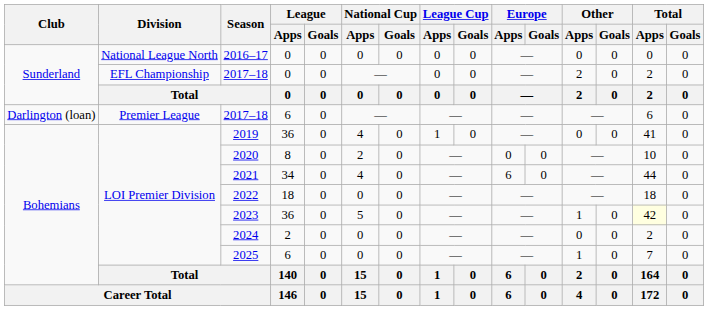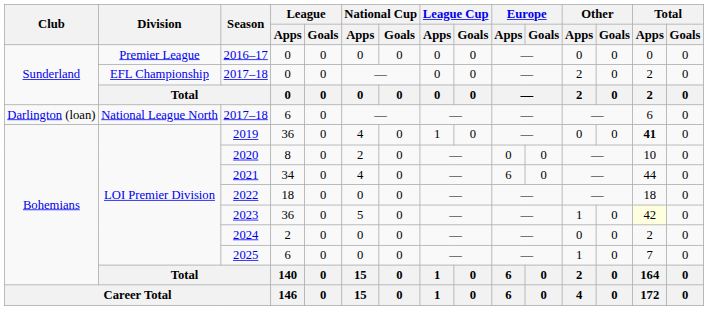 <table class="wikitable" style="text-align:center">
 <tr>
 <th rowspan="2">Club</th>
 <th rowspan="2">Division</th>
 <th rowspan="2">Season</th>
 <th colspan="2">League</th>
 <th colspan="2">National Cup</th>
 <th colspan="2"><a href='#'>League Cup</a></th>
 <th colspan="2"><a href='#'>Europe</a></th>
 <th colspan="2">Other</th>
 <th colspan="2">Total</th>
 </tr>
 <tr>
 <th>Apps</th>
 <th>Goals</th>
 <th>Apps</th>
 <th>Goals</th>
 <th>Apps</th>
 <th>Goals</th>
 <th>Apps</th>
 <th>Goals</th>
 <th>Apps</th>
 <th>Goals</th>
 <th>Apps</th>
 <th>Goals</th>
 </tr>
 <tr>
 <td rowspan="3"><a href='#'>Sunderland</a></td>
-<td><a href='#'>National League North</a></td>
+<td><a href='#'>Premier League</a></td>
 <td><a href='#'>2016–17</a></td>
 <td>0</td>
 <td>0</td>
 <td>0</td>
 <td>0</td>
 <td>0</td>
 <td>0</td>
 <td colspan="2">—</td>
 <td>0</td>
 <td>0</td>
 <td>0</td>
 <td>0</td>
 </tr>
 <tr>
 <td><a href='#'>EFL Championship</a></td>
 <td><a href='#'>2017–18</a></td>
 <td>0</td>
 <td>0</td>
 <td colspan="2">—</td>
 <td>0</td>
 <td>0</td>
 <td colspan="2">—</td>
 <td>2</td>
 <td>0</td>
 <td>2</td>
 <td>0</td>
 </tr>
 <tr>
 <th colspan="2">Total</th>
 <th>0</th>
 <th>0</th>
 <th>0</th>
 <th>0</th>
 <th>0</th>
 <th>0</th>
 <th colspan="2">—</th>
 <th>2</th>
 <th>0</th>
 <th>2</th>
 <th>0</th>
 </tr>
 <tr>
 <td><a href='#'>Darlington</a> (loan)</td>
-<td><a href='#'>Premier League</a></td>
+<td><a href='#'>National League North</a></td>
 <td><a href='#'>2017–18</a></td>
 <td>6</td>
 <td>0</td>
 <td colspan="2">—</td>
 <td colspan="2">—</td>
 <td colspan="2">—</td>
 <td colspan="2">—</td>
 <td>6</td>
 <td>0</td>
 </tr>
 <tr>
 <td rowspan="8"><a href='#'>Bohemians</a></td>
 <td rowspan="7"><a href='#'>LOI Premier Division</a></td>
 <td><a href='#'>2019</a></td>
 <td>36</td>
 <td>0</td>
 <td>4</td>
 <td>0</td>
 <td>1</td>
 <td>0</td>
 <td colspan="2">—</td>
 <td>0</td>
 <td>0</td>
-<td>41</td>
+<td><strong>41</strong></td>
 <td>0</td>
 </tr>
 <tr>
 <td><a href='#'>2020</a></td>
 <td>8</td>
 <td>0</td>
 <td>2</td>
 <td>0</td>
 <td colspan="2">—</td>
 <td>0</td>
 <td>0</td>
 <td colspan="2">—</td>
 <td>10</td>
 <td>0</td>
 </tr>
 <tr>
 <td><a href='#'>2021</a></td>
 <td>34</td>
 <td>0</td>
 <td>4</td>
 <td>0</td>
 <td colspan="2">—</td>
 <td>6</td>
 <td>0</td>
 <td colspan="2">—</td>
 <td>44</td>
 <td>0</td>
 </tr>
 <tr>
 <td><a href='#'>2022</a></td>
 <td>18</td>
 <td>0</td>
 <td>0</td>
 <td>0</td>
 <td colspan="2">—</td>
 <td colspan="2">—</td>
 <td colspan="2">—</td>
 <td>18</td>
 <td>0</td>
 </tr>
 <tr>
 <td><a href='#'>2023</a></td>
 <td>36</td>
 <td>0</td>
 <td>5</td>
 <td>0</td>
 <td colspan="2">—</td>
 <td colspan="2">—</td>
 <td>1</td>
 <td>0</td>
 <td style="background: lightyellow;">42</td>
 <td>0</td>
 </tr>
 <tr>
 <td><a href='#'>2024</a></td>
 <td>2</td>
 <td>0</td>
 <td>0</td>
 <td>0</td>
 <td colspan="2">—</td>
 <td colspan="2">—</td>
 <td>0</td>
 <td>0</td>
 <td>2</td>
 <td>0</td>
 </tr>
 <tr>
 <td><a href='#'>2025</a></td>
 <td>6</td>
 <td>0</td>
 <td>0</td>
 <td>0</td>
 <td colspan="2">—</td>
 <td colspan="2">—</td>
 <td>1</td>
 <td>0</td>
 <td>7</td>
 <td>0</td>
 </tr>
 <tr>
 <th colspan="2">Total</th>
 <th>140</th>
 <th>0</th>
 <th>15</th>
 <th>0</th>
 <th>1</th>
 <th>0</th>
 <th>6</th>
 <th>0</th>
 <th>2</th>
 <th>0</th>
 <th>164</th>
 <th>0</th>
 </tr>
 <tr>
 <th colspan="3">Career Total</th>
 <th>146</th>
 <th>0</th>
 <th>15</th>
 <th>0</th>
 <th>1</th>
 <th>0</th>
 <th>6</th>
 <th>0</th>
 <th>4</th>
 <th>0</th>
 <th>172</th>
 <th>0</th>
 </tr>
 </table>
